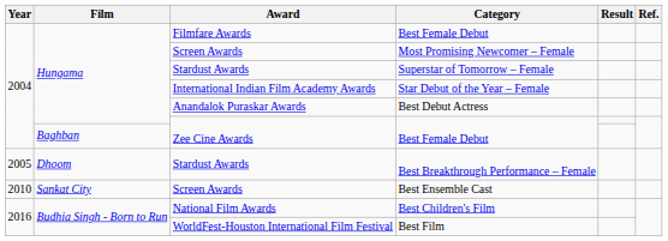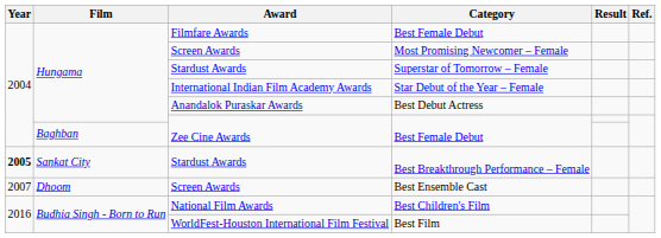 <table class="wikitable">
 <tr>
 <th>Year</th>
 <th>Film</th>
 <th>Award</th>
 <th>Category</th>
 <th>Result</th>
 <th>Ref.</th>
 </tr>
 <tr>
 <td rowspan="7">2004</td>
 <td rowspan="6"><em><a href='#'>Hungama</a></em></td>
 <td><a href='#'>Filmfare Awards</a></td>
 <td><a href='#'>Best Female Debut</a></td>
 <td></td>
 <td></td>
 </tr>
 <tr>
 <td><a href='#'>Screen Awards</a></td>
 <td><a href='#'>Most Promising Newcomer – Female</a></td>
 <td></td>
 <td></td>
 </tr>
 <tr>
 <td><a href='#'>Stardust Awards</a></td>
 <td><a href='#'>Superstar of Tomorrow – Female</a></td>
 <td></td>
 <td></td>
 </tr>
 <tr>
 <td><a href='#'>International Indian Film Academy Awards</a></td>
 <td><a href='#'>Star Debut of the Year – Female</a></td>
 <td></td>
 <td></td>
 </tr>
 <tr>
 <td><a href='#'>Anandalok Puraskar Awards</a></td>
 <td>Best Debut Actress</td>
 <td></td>
 <td></td>
 </tr>
 <tr>
 <td rowspan="2"><br><a href='#'>Zee Cine Awards</a></td>
 <td rowspan="2"><br><a href='#'>Best Female Debut</a></td>
 <td></td>
 <td rowspan="2"></td>
 </tr>
 <tr>
 <td><em><a href='#'>Baghban</a></em></td>
 <td></td>
 </tr>
 <tr>
-<td>2005</td>
-<td><em><a href='#'>Dhoom</a></em></td>
+<td><strong>2005</strong></td>
+<td><em><a href='#'>Sankat City</a></em></td>
 <td><a href='#'>Stardust Awards</a></td>
 <td><br><a href='#'>Best Breakthrough Performance – Female</a></td>
 <td></td>
 <td></td>
 </tr>
 <tr>
-<td>2010</td>
-<td><em><a href='#'>Sankat City</a></em></td>
+<td>2007</td>
+<td><em><a href='#'>Dhoom</a></em></td>
 <td><a href='#'>Screen Awards</a></td>
 <td>Best Ensemble Cast</td>
 <td></td>
 <td></td>
 </tr>
 <tr>
 <td rowspan="2">2016</td>
 <td rowspan="2"><em><a href='#'>Budhia Singh - Born to Run</a></em></td>
 <td><a href='#'>National Film Awards</a></td>
 <td><a href='#'>Best Children's Film</a></td>
 <td></td>
 <td rowspan="2"></td>
 </tr>
 <tr>
 <td><a href='#'>WorldFest-Houston International Film Festival</a></td>
 <td>Best Film</td>
 <td></td>
 </tr>
 </table>
